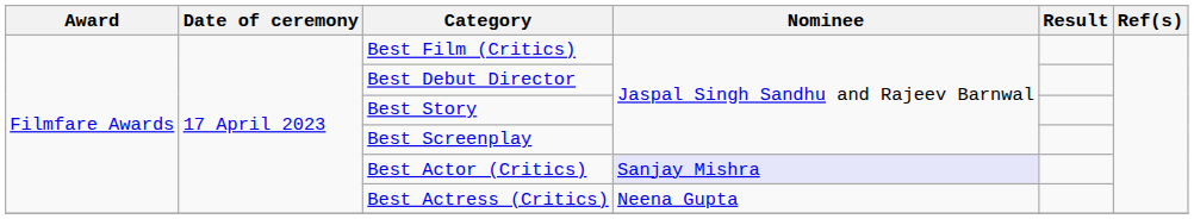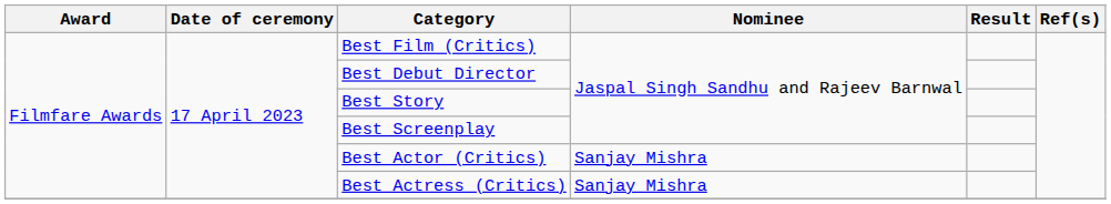 <table class="wikitable plainrowheaders sortable">
 <tr>
 <th>Award</th>
 <th>Date of ceremony</th>
 <th>Category</th>
 <th>Nominee</th>
 <th>Result</th>
 <th>Ref(s)</th>
 </tr>
 <tr>
 <td rowspan="6"><a href='#'>Filmfare Awards</a></td>
 <td rowspan="6"><a href='#'>17 April 2023</a></td>
 <td><a href='#'>Best Film (Critics)</a></td>
 <td rowspan="4"><a href='#'>Jaspal Singh Sandhu</a> and Rajeev Barnwal</td>
 <td></td>
 <td rowspan="6"></td>
 </tr>
 <tr>
 <td><a href='#'>Best Debut Director</a></td>
 <td></td>
 </tr>
 <tr>
 <td><a href='#'>Best Story</a></td>
 <td></td>
 </tr>
 <tr>
 <td><a href='#'>Best Screenplay</a></td>
 <td></td>
 </tr>
 <tr>
 <td><a href='#'>Best Actor (Critics)</a></td>
-<td style="background: lavender;"><a href='#'>Sanjay Mishra</a></td>
+<td><a href='#'>Sanjay Mishra</a></td>
 <td></td>
 </tr>
 <tr>
 <td><a href='#'>Best Actress (Critics)</a></td>
-<td><a href='#'>Neena Gupta</a></td>
+<td><a href='#'>Sanjay Mishra</a></td>
 <td></td>
 </tr>
 <tr>
 </tr>
 </table>
